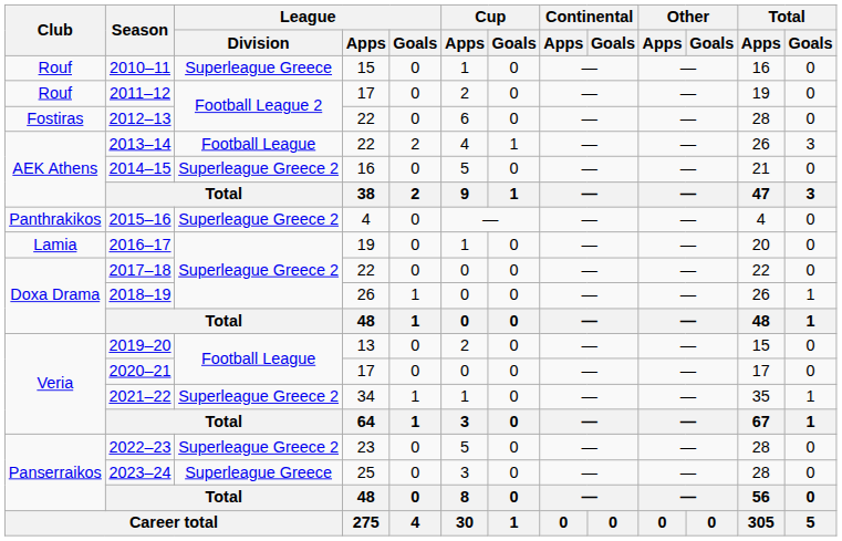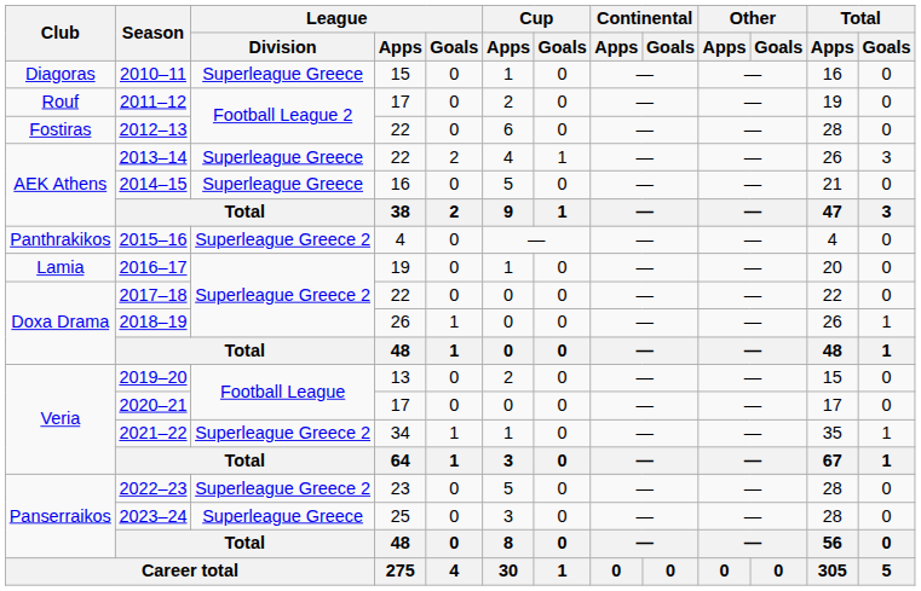 <table class="wikitable" style="text-align:center">
 <tr>
 <th rowspan=2>Club</th>
 <th rowspan=2>Season</th>
 <th colspan=3>League</th>
 <th colspan=2>Cup</th>
 <th colspan=2>Continental</th>
 <th colspan=2>Other</th>
 <th colspan=2>Total</th>
 </tr>
 <tr>
 <th>Division</th>
 <th>Apps</th>
 <th>Goals</th>
 <th>Apps</th>
 <th>Goals</th>
 <th>Apps</th>
 <th>Goals</th>
 <th>Apps</th>
 <th>Goals</th>
 <th>Apps</th>
 <th>Goals</th>
 </tr>
 <tr>
-<td><a href='#'>Rouf</a></td>
+<td><a href='#'>Diagoras</a></td>
 <td><a href='#'>2010–11</a></td>
 <td><a href='#'>Superleague Greece</a></td>
 <td>15</td>
 <td>0</td>
 <td>1</td>
 <td>0</td>
 <td colspan="2">—</td>
 <td colspan="2">—</td>
 <td>16</td>
 <td>0</td>
 </tr>
 <tr>
 <td><a href='#'>Rouf</a></td>
 <td><a href='#'>2011–12</a></td>
 <td rowspan="2"><a href='#'>Football League 2</a></td>
 <td>17</td>
 <td>0</td>
 <td>2</td>
 <td>0</td>
 <td colspan="2">—</td>
 <td colspan="2">—</td>
 <td>19</td>
 <td>0</td>
 </tr>
 <tr>
 <td><a href='#'>Fostiras</a></td>
 <td><a href='#'>2012–13</a></td>
 <td>22</td>
 <td>0</td>
 <td>6</td>
 <td>0</td>
 <td colspan="2">—</td>
 <td colspan="2">—</td>
 <td>28</td>
 <td>0</td>
 </tr>
 <tr>
 <td rowspan="3"><a href='#'>AEK Athens</a></td>
 <td><a href='#'>2013–14</a></td>
-<td><a href='#'>Football League</a></td>
+<td><a href='#'>Superleague Greece</a></td>
 <td>22</td>
 <td>2</td>
 <td>4</td>
 <td>1</td>
 <td colspan="2">—</td>
 <td colspan="2">—</td>
 <td>26</td>
 <td>3</td>
 </tr>
 <tr>
 <td><a href='#'>2014–15</a></td>
-<td><a href='#'>Superleague Greece 2</a></td>
+<td><a href='#'>Superleague Greece</a></td>
 <td>16</td>
 <td>0</td>
 <td>5</td>
 <td>0</td>
 <td colspan="2">—</td>
 <td colspan="2">—</td>
 <td>21</td>
 <td>0</td>
 </tr>
 <tr>
 <th colspan="2">Total</th>
 <th>38</th>
 <th>2</th>
 <th>9</th>
 <th>1</th>
 <th colspan="2">—</th>
 <th colspan="2">—</th>
 <th>47</th>
 <th>3</th>
 </tr>
 <tr>
 <td><a href='#'>Panthrakikos</a></td>
 <td><a href='#'>2015–16</a></td>
 <td><a href='#'>Superleague Greece 2</a></td>
 <td>4</td>
 <td>0</td>
 <td colspan="2">—</td>
 <td colspan="2">—</td>
 <td colspan="2">—</td>
 <td>4</td>
 <td>0</td>
 </tr>
 <tr>
 <td><a href='#'>Lamia</a></td>
 <td><a href='#'>2016–17</a></td>
 <td rowspan="3"><a href='#'>Superleague Greece 2</a></td>
 <td>19</td>
 <td>0</td>
 <td>1</td>
 <td>0</td>
 <td colspan="2">—</td>
 <td colspan="2">—</td>
 <td>20</td>
 <td>0</td>
 </tr>
 <tr>
 <td rowspan="3"><a href='#'>Doxa Drama</a></td>
 <td><a href='#'>2017–18</a></td>
 <td>22</td>
 <td>0</td>
 <td>0</td>
 <td>0</td>
 <td colspan="2">—</td>
 <td colspan="2">—</td>
 <td>22</td>
 <td>0</td>
 </tr>
 <tr>
 <td><a href='#'>2018–19</a></td>
 <td>26</td>
 <td>1</td>
 <td>0</td>
 <td>0</td>
 <td colspan="2">—</td>
 <td colspan="2">—</td>
 <td>26</td>
 <td>1</td>
 </tr>
 <tr>
 <th colspan="2">Total</th>
 <th>48</th>
 <th>1</th>
 <th>0</th>
 <th>0</th>
 <th colspan="2">—</th>
 <th colspan="2">—</th>
 <th>48</th>
 <th>1</th>
 </tr>
 <tr>
 <td rowspan="4"><a href='#'>Veria</a></td>
 <td><a href='#'>2019–20</a></td>
 <td rowspan="2"><a href='#'>Football League</a></td>
 <td>13</td>
 <td>0</td>
 <td>2</td>
 <td>0</td>
 <td colspan="2">—</td>
 <td colspan="2">—</td>
 <td>15</td>
 <td>0</td>
 </tr>
 <tr>
 <td><a href='#'>2020–21</a></td>
 <td>17</td>
 <td>0</td>
 <td>0</td>
 <td>0</td>
 <td colspan="2">—</td>
 <td colspan="2">—</td>
 <td>17</td>
 <td>0</td>
 </tr>
 <tr>
 <td><a href='#'>2021–22</a></td>
 <td><a href='#'>Superleague Greece 2</a></td>
 <td>34</td>
 <td>1</td>
 <td>1</td>
 <td>0</td>
 <td colspan="2">—</td>
 <td colspan="2">—</td>
 <td>35</td>
 <td>1</td>
 </tr>
 <tr>
 <th colspan="2">Total</th>
 <th>64</th>
 <th>1</th>
 <th>3</th>
 <th>0</th>
 <th colspan="2">—</th>
 <th colspan="2">—</th>
 <th>67</th>
 <th>1</th>
 </tr>
 <tr>
 <td rowspan="3"><a href='#'>Panserraikos</a></td>
 <td><a href='#'>2022–23</a></td>
 <td><a href='#'>Superleague Greece 2</a></td>
 <td>23</td>
 <td>0</td>
 <td>5</td>
 <td>0</td>
 <td colspan="2">—</td>
 <td colspan="2">—</td>
 <td>28</td>
 <td>0</td>
 </tr>
 <tr>
 <td><a href='#'>2023–24</a></td>
 <td><a href='#'>Superleague Greece</a></td>
 <td>25</td>
 <td>0</td>
 <td>3</td>
 <td>0</td>
 <td colspan="2">—</td>
 <td colspan="2">—</td>
 <td>28</td>
 <td>0</td>
 </tr>
 <tr>
 <th colspan="2">Total</th>
 <th>48</th>
 <th>0</th>
 <th>8</th>
 <th>0</th>
 <th colspan="2">—</th>
 <th colspan="2">—</th>
 <th>56</th>
 <th>0</th>
 </tr>
 <tr>
 <th colspan="3">Career total</th>
 <th>275</th>
 <th>4</th>
 <th>30</th>
 <th>1</th>
 <th>0</th>
 <th>0</th>
 <th>0</th>
 <th>0</th>
 <th>305</th>
 <th>5</th>
 </tr>
 </table>
